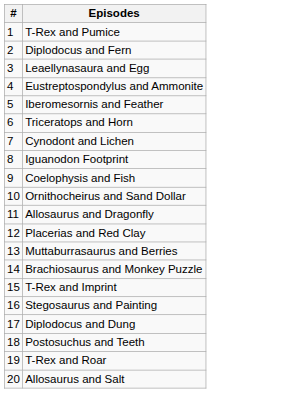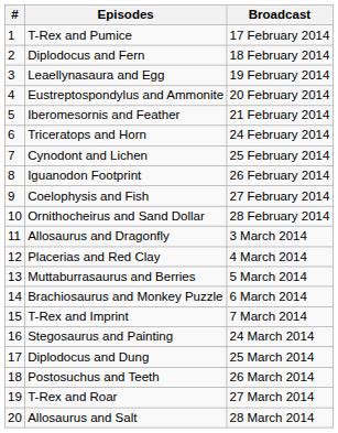 <table class="wikitable">
 <tr>
 <th>#</th>
 <th>Episodes</th>
+<th>Broadcast</th>
 </tr>
 <tr>
 <td>1</td>
 <td>T-Rex and Pumice</td>
+<td>17 February 2014</td>
 </tr>
 <tr>
 <td>2</td>
 <td>Diplodocus and Fern</td>
+<td>18 February 2014</td>
 </tr>
 <tr>
 <td>3</td>
 <td>Leaellynasaura and Egg</td>
+<td>19 February 2014</td>
 </tr>
 <tr>
 <td>4</td>
 <td>Eustreptospondylus and Ammonite</td>
+<td>20 February 2014</td>
 </tr>
 <tr>
 <td>5</td>
 <td>Iberomesornis and Feather</td>
+<td>21 February 2014</td>
 </tr>
 <tr>
 <td>6</td>
 <td>Triceratops and Horn</td>
+<td>24 February 2014</td>
 </tr>
 <tr>
 <td>7</td>
 <td>Cynodont and Lichen</td>
+<td>25 February 2014</td>
 </tr>
 <tr>
 <td>8</td>
 <td>Iguanodon Footprint</td>
+<td>26 February 2014</td>
 </tr>
 <tr>
 <td>9</td>
 <td>Coelophysis and Fish</td>
+<td>27 February 2014</td>
 </tr>
 <tr>
 <td>10</td>
 <td>Ornithocheirus and Sand Dollar</td>
+<td>28 February 2014</td>
 </tr>
 <tr>
 <td>11</td>
 <td>Allosaurus and Dragonfly</td>
+<td>3 March 2014</td>
 </tr>
 <tr>
 <td>12</td>
 <td>Placerias and Red Clay</td>
+<td>4 March 2014</td>
 </tr>
 <tr>
 <td>13</td>
 <td>Muttaburrasaurus and Berries</td>
+<td>5 March 2014</td>
 </tr>
 <tr>
 <td>14</td>
 <td>Brachiosaurus and Monkey Puzzle</td>
+<td>6 March 2014</td>
 </tr>
 <tr>
 <td>15</td>
 <td>T-Rex and Imprint</td>
+<td>7 March 2014</td>
 </tr>
 <tr>
 <td>16</td>
 <td>Stegosaurus and Painting</td>
+<td>24 March 2014</td>
 </tr>
 <tr>
 <td>17</td>
 <td>Diplodocus and Dung</td>
+<td>25 March 2014</td>
 </tr>
 <tr>
 <td>18</td>
 <td>Postosuchus and Teeth</td>
+<td>26 March 2014</td>
 </tr>
 <tr>
 <td>19</td>
 <td>T-Rex and Roar</td>
+<td>27 March 2014</td>
 </tr>
 <tr>
 <td>20</td>
 <td>Allosaurus and Salt</td>
+<td>28 March 2014</td>
 </tr>
 </table>
